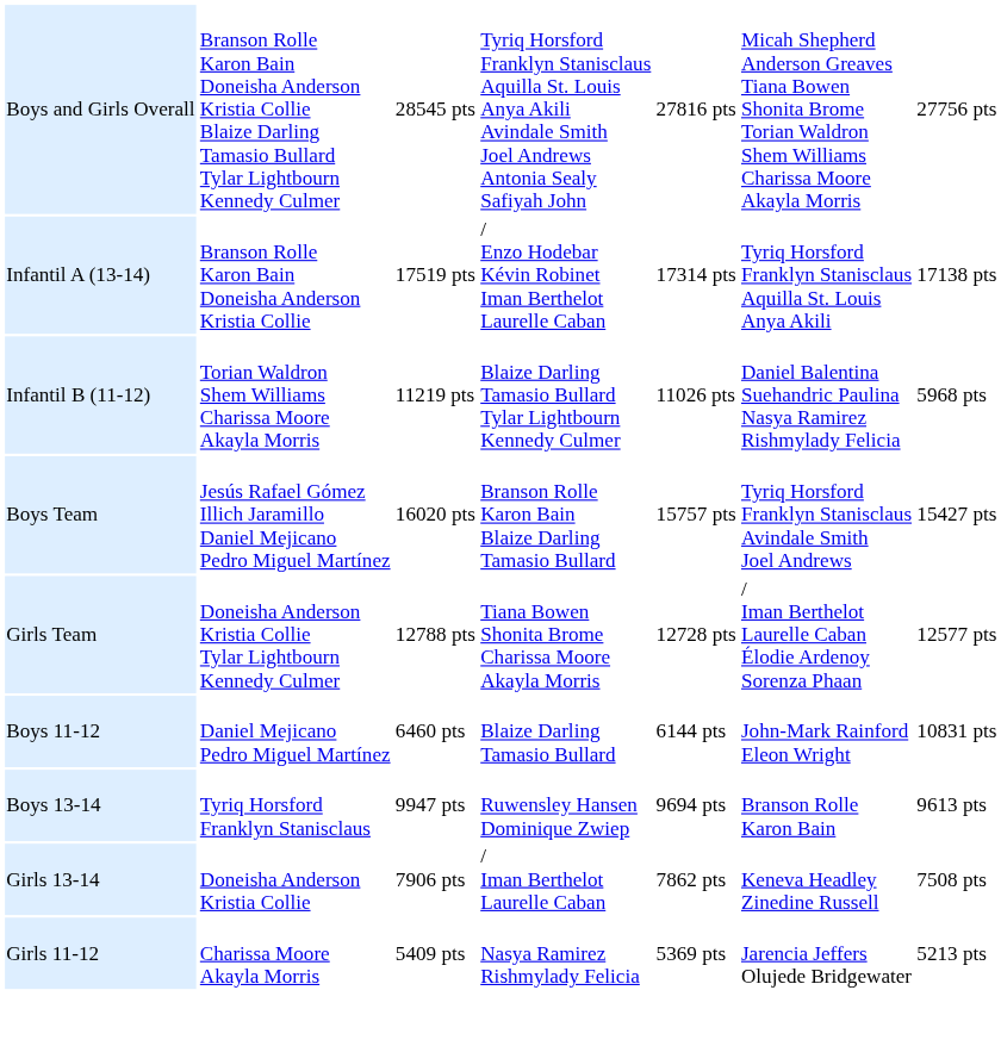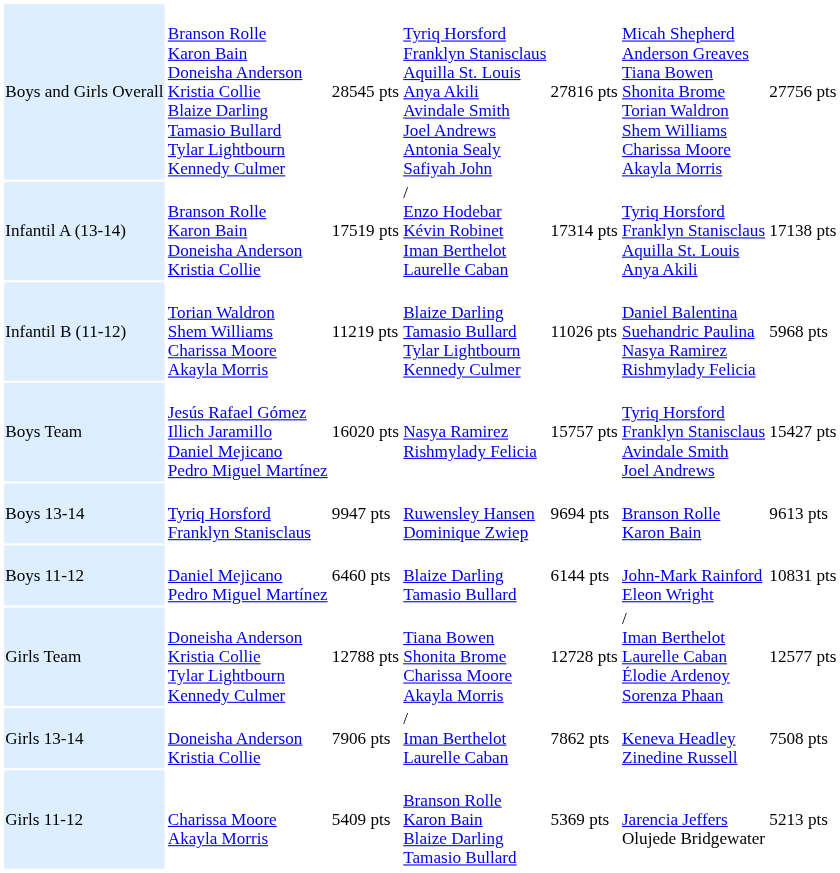 <table>
 <tr>
 <td bgcolor = DDEEFF>Boys and Girls Overall</td>
 <td> <br><a href='#'>Branson Rolle</a> <br><a href='#'>Karon Bain</a> <br><a href='#'>Doneisha Anderson</a> <br><a href='#'>Kristia Collie</a> <br><a href='#'>Blaize Darling</a> <br><a href='#'>Tamasio Bullard</a> <br><a href='#'>Tylar Lightbourn</a> <br><a href='#'>Kennedy Culmer</a></td>
 <td>28545 pts</td>
 <td> <br><a href='#'>Tyriq Horsford</a> <br><a href='#'>Franklyn Stanisclaus</a> <br><a href='#'>Aquilla St. Louis</a> <br><a href='#'>Anya Akili</a> <br><a href='#'>Avindale Smith</a> <br><a href='#'>Joel Andrews</a> <br><a href='#'>Antonia Sealy</a> <br><a href='#'>Safiyah John</a></td>
 <td>27816 pts</td>
 <td> <br><a href='#'>Micah Shepherd</a> <br><a href='#'>Anderson Greaves</a> <br><a href='#'>Tiana Bowen</a> <br><a href='#'>Shonita Brome</a> <br><a href='#'>Torian Waldron</a> <br><a href='#'>Shem Williams</a> <br><a href='#'>Charissa Moore</a> <br><a href='#'>Akayla Morris</a></td>
 <td>27756 pts</td>
 </tr>
 <tr>
 <td bgcolor = DDEEFF>Infantil A (13-14)</td>
 <td> <br><a href='#'>Branson Rolle</a> <br><a href='#'>Karon Bain</a> <br><a href='#'>Doneisha Anderson</a> <br><a href='#'>Kristia Collie</a></td>
 <td>17519 pts</td>
 <td>/ <br><a href='#'>Enzo Hodebar</a> <br><a href='#'>Kévin Robinet</a> <br><a href='#'>Iman Berthelot</a> <br><a href='#'>Laurelle Caban</a></td>
 <td>17314 pts</td>
 <td> <br><a href='#'>Tyriq Horsford</a> <br><a href='#'>Franklyn Stanisclaus</a> <br><a href='#'>Aquilla St. Louis</a> <br><a href='#'>Anya Akili</a></td>
 <td>17138 pts</td>
 </tr>
 <tr>
 <td bgcolor = DDEEFF>Infantil B (11-12)</td>
 <td> <br><a href='#'>Torian Waldron</a> <br><a href='#'>Shem Williams</a> <br><a href='#'>Charissa Moore</a> <br><a href='#'>Akayla Morris</a></td>
 <td>11219 pts</td>
 <td> <br><a href='#'>Blaize Darling</a> <br><a href='#'>Tamasio Bullard</a> <br><a href='#'>Tylar Lightbourn</a> <br><a href='#'>Kennedy Culmer</a></td>
 <td>11026 pts</td>
 <td> <br><a href='#'>Daniel Balentina</a> <br><a href='#'>Suehandric Paulina</a> <br><a href='#'>Nasya Ramirez</a> <br><a href='#'>Rishmylady Felicia</a></td>
 <td>5968 pts</td>
 </tr>
 <tr>
 <td bgcolor = DDEEFF>Boys Team</td>
 <td> <br><a href='#'>Jesús Rafael Gómez</a> <br><a href='#'>Illich Jaramillo</a> <br><a href='#'>Daniel Mejicano</a> <br><a href='#'>Pedro Miguel Martínez</a></td>
 <td>16020 pts</td>
-<td> <br><a href='#'>Branson Rolle</a> <br><a href='#'>Karon Bain</a> <br><a href='#'>Blaize Darling</a> <br><a href='#'>Tamasio Bullard</a></td>
+<td> <br><a href='#'>Nasya Ramirez</a> <br><a href='#'>Rishmylady Felicia</a></td>
 <td>15757 pts</td>
 <td> <br><a href='#'>Tyriq Horsford</a> <br><a href='#'>Franklyn Stanisclaus</a> <br><a href='#'>Avindale Smith</a> <br><a href='#'>Joel Andrews</a></td>
 <td>15427 pts</td>
 </tr>
 <tr>
-<td bgcolor = DDEEFF>Girls Team</td>
-<td> <br><a href='#'>Doneisha Anderson</a> <br><a href='#'>Kristia Collie</a> <br><a href='#'>Tylar Lightbourn</a> <br><a href='#'>Kennedy Culmer</a></td>
-<td>12788 pts</td>
-<td> <br><a href='#'>Tiana Bowen</a> <br><a href='#'>Shonita Brome</a> <br><a href='#'>Charissa Moore</a> <br><a href='#'>Akayla Morris</a></td>
-<td>12728 pts</td>
-<td>/ <br><a href='#'>Iman Berthelot</a> <br><a href='#'>Laurelle Caban</a> <br><a href='#'>Élodie Ardenoy</a> <br><a href='#'>Sorenza Phaan</a></td>
-<td>12577 pts</td>
+<td bgcolor = DDEEFF>Boys 13-14</td>
+<td> <br><a href='#'>Tyriq Horsford</a> <br><a href='#'>Franklyn Stanisclaus</a></td>
+<td>9947 pts</td>
+<td> <br><a href='#'>Ruwensley Hansen</a> <br><a href='#'>Dominique Zwiep</a></td>
+<td>9694 pts</td>
+<td> <br><a href='#'>Branson Rolle</a> <br><a href='#'>Karon Bain</a></td>
+<td>9613 pts</td>
 </tr>
 <tr>
 <td bgcolor = DDEEFF>Boys 11-12</td>
 <td> <br><a href='#'>Daniel Mejicano</a> <br><a href='#'>Pedro Miguel Martínez</a></td>
 <td>6460 pts</td>
 <td> <br><a href='#'>Blaize Darling</a> <br><a href='#'>Tamasio Bullard</a></td>
 <td>6144 pts</td>
 <td> <br><a href='#'>John-Mark Rainford</a> <br><a href='#'>Eleon Wright</a></td>
 <td>10831 pts</td>
 </tr>
 <tr>
-<td bgcolor = DDEEFF>Boys 13-14</td>
-<td> <br><a href='#'>Tyriq Horsford</a> <br><a href='#'>Franklyn Stanisclaus</a></td>
-<td>9947 pts</td>
-<td> <br><a href='#'>Ruwensley Hansen</a> <br><a href='#'>Dominique Zwiep</a></td>
-<td>9694 pts</td>
-<td> <br><a href='#'>Branson Rolle</a> <br><a href='#'>Karon Bain</a></td>
-<td>9613 pts</td>
+<td bgcolor = DDEEFF>Girls Team</td>
+<td> <br><a href='#'>Doneisha Anderson</a> <br><a href='#'>Kristia Collie</a> <br><a href='#'>Tylar Lightbourn</a> <br><a href='#'>Kennedy Culmer</a></td>
+<td>12788 pts</td>
+<td> <br><a href='#'>Tiana Bowen</a> <br><a href='#'>Shonita Brome</a> <br><a href='#'>Charissa Moore</a> <br><a href='#'>Akayla Morris</a></td>
+<td>12728 pts</td>
+<td>/ <br><a href='#'>Iman Berthelot</a> <br><a href='#'>Laurelle Caban</a> <br><a href='#'>Élodie Ardenoy</a> <br><a href='#'>Sorenza Phaan</a></td>
+<td>12577 pts</td>
 </tr>
 <tr>
 <td bgcolor = DDEEFF>Girls 13-14</td>
 <td> <br><a href='#'>Doneisha Anderson</a> <br><a href='#'>Kristia Collie</a></td>
 <td>7906 pts</td>
 <td>/ <br><a href='#'>Iman Berthelot</a> <br><a href='#'>Laurelle Caban</a></td>
 <td>7862 pts</td>
 <td> <br><a href='#'>Keneva Headley</a> <br><a href='#'>Zinedine Russell</a></td>
 <td>7508 pts</td>
 </tr>
 <tr>
 <td bgcolor = DDEEFF>Girls 11-12</td>
 <td> <br><a href='#'>Charissa Moore</a> <br><a href='#'>Akayla Morris</a></td>
 <td>5409 pts</td>
-<td> <br><a href='#'>Nasya Ramirez</a> <br><a href='#'>Rishmylady Felicia</a></td>
+<td> <br><a href='#'>Branson Rolle</a> <br><a href='#'>Karon Bain</a> <br><a href='#'>Blaize Darling</a> <br><a href='#'>Tamasio Bullard</a></td>
 <td>5369 pts</td>
 <td> <br><a href='#'>Jarencia Jeffers</a> <br>Olujede Bridgewater</td>
 <td>5213 pts</td>
 </tr>
 <tr>
 </tr>
 </table>
